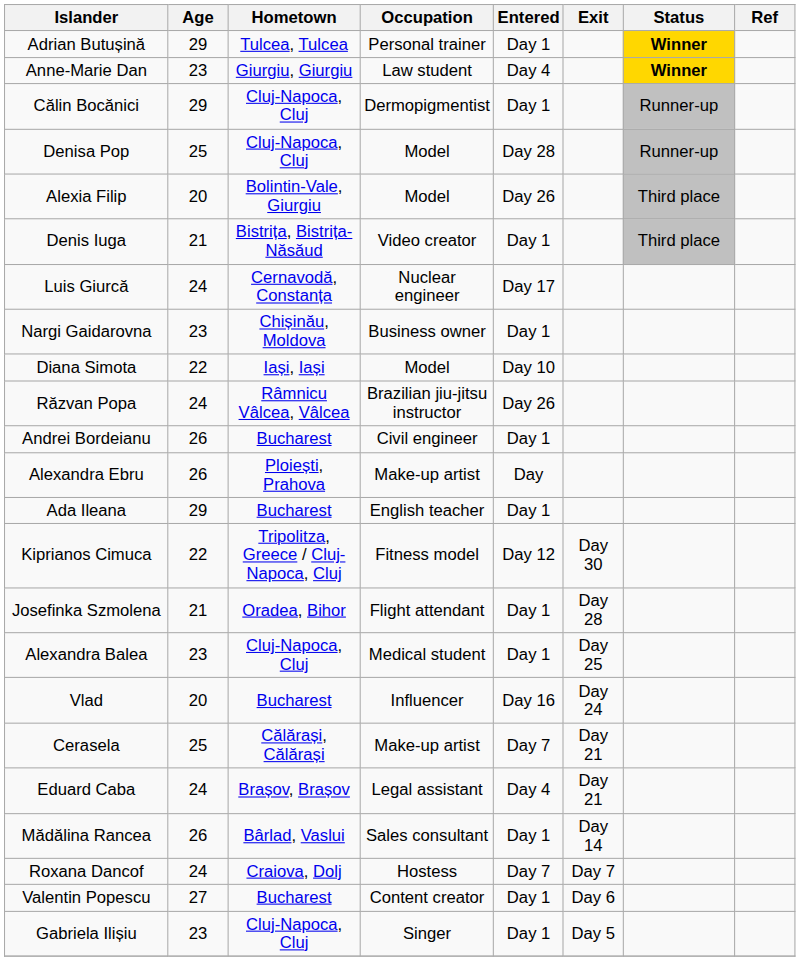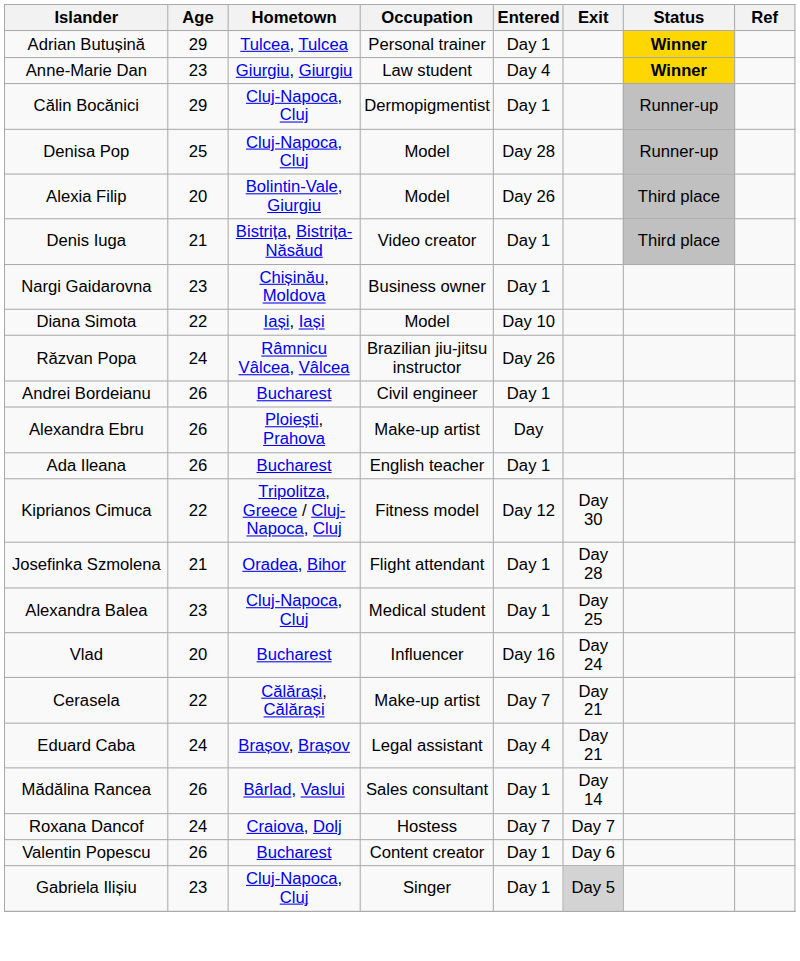 <table class="wikitable sortable" style="text-align:center;">
 <tr>
 <th style="width:150px;"><strong>Islander</strong></th>
 <th style="width:50px;"><strong>Age</strong></th>
 <th style="width:120px;"><strong>Hometown</strong></th>
 <th style="width:120px;"><strong>Occupation</strong></th>
 <th style="width:50px;"><strong>Entered</strong></th>
 <th style="width:50px;"><strong>Exit</strong></th>
 <th style="width:100px;"><strong>Status</strong></th>
 <th style="width:50px;"><strong>Ref</strong></th>
 </tr>
 <tr>
 <td>Adrian Butușină</td>
 <td>29</td>
 <td><a href='#'>Tulcea</a>, <a href='#'>Tulcea</a></td>
 <td>Personal trainer</td>
 <td>Day 1</td>
 <td></td>
 <td style="background:gold;"><strong>Winner</strong></td>
 <td></td>
 </tr>
 <tr>
 <td>Anne-Marie Dan</td>
 <td>23</td>
 <td><a href='#'>Giurgiu</a>, <a href='#'>Giurgiu</a></td>
 <td>Law student</td>
 <td>Day 4</td>
 <td></td>
 <td style="background:gold;"><strong>Winner</strong></td>
 <td></td>
 </tr>
 <tr>
 <td>Călin Bocănici</td>
 <td>29</td>
 <td><a href='#'>Cluj-Napoca</a>, <a href='#'>Cluj</a></td>
 <td>Dermopigmentist</td>
 <td>Day 1</td>
 <td></td>
 <td style="background:silver;">Runner-up</td>
 <td></td>
 </tr>
 <tr>
 <td>Denisa Pop</td>
 <td>25</td>
 <td><a href='#'>Cluj-Napoca</a>, <a href='#'>Cluj</a></td>
 <td>Model</td>
 <td>Day 28</td>
 <td></td>
 <td style="background:silver;">Runner-up</td>
 <td></td>
 </tr>
 <tr>
 <td>Alexia Filip</td>
 <td>20</td>
 <td><a href='#'>Bolintin-Vale</a>, <a href='#'>Giurgiu</a></td>
 <td>Model</td>
 <td>Day 26</td>
 <td></td>
 <td style="background:silver;">Third place</td>
 <td></td>
 </tr>
 <tr>
 <td>Denis Iuga</td>
 <td>21</td>
 <td><a href='#'>Bistrița</a>, <a href='#'>Bistrița-Năsăud</a></td>
 <td>Video creator</td>
 <td>Day 1</td>
 <td></td>
 <td style="background:silver;">Third place</td>
 <td></td>
 </tr>
 <tr>
-<td>Luis Giurcă</td>
-<td>24</td>
-<td><a href='#'>Cernavodă</a>, <a href='#'>Constanța</a></td>
-<td>Nuclear engineer</td>
-<td>Day 17</td>
-<td></td>
-<td></td>
-<td></td>
-</tr>
-<tr>
 <td>Nargi Gaidarovna</td>
 <td>23</td>
 <td><a href='#'>Chișinău</a>, <a href='#'>Moldova</a></td>
 <td>Business owner</td>
 <td>Day 1</td>
 <td></td>
 <td></td>
 <td></td>
 </tr>
 <tr>
 <td>Diana Simota</td>
 <td>22</td>
 <td><a href='#'>Iași</a>, <a href='#'>Iași</a></td>
 <td>Model</td>
 <td>Day 10</td>
 <td></td>
 <td></td>
 <td></td>
 </tr>
 <tr>
 <td>Răzvan Popa</td>
 <td>24</td>
 <td><a href='#'>Râmnicu Vâlcea</a>, <a href='#'>Vâlcea</a></td>
 <td>Brazilian jiu-jitsu instructor</td>
 <td>Day 26</td>
 <td></td>
 <td></td>
 <td></td>
 </tr>
 <tr>
 <td>Andrei Bordeianu</td>
 <td>26</td>
 <td><a href='#'>Bucharest</a></td>
 <td>Civil engineer</td>
 <td>Day 1</td>
 <td></td>
 <td></td>
 <td></td>
 </tr>
 <tr>
 <td>Alexandra Ebru</td>
 <td>26</td>
 <td><a href='#'>Ploiești</a>, <a href='#'>Prahova</a></td>
 <td>Make-up artist</td>
 <td>Day</td>
 <td></td>
 <td></td>
 <td></td>
 </tr>
 <tr>
 <td>Ada Ileana</td>
-<td>29</td>
+<td>26</td>
 <td><a href='#'>Bucharest</a></td>
 <td>English teacher</td>
 <td>Day 1</td>
 <td></td>
 <td></td>
 <td></td>
 </tr>
 <tr>
 <td>Kiprianos Cimuca</td>
 <td>22</td>
 <td><a href='#'>Tripolitza</a>, <a href='#'>Greece</a> / <a href='#'>Cluj-Napoca</a>, <a href='#'>Cluj</a></td>
 <td>Fitness model</td>
 <td>Day 12</td>
 <td>Day 30</td>
 <td></td>
 <td></td>
 </tr>
 <tr>
 <td>Josefinka Szmolena</td>
 <td>21</td>
 <td><a href='#'>Oradea</a>, <a href='#'>Bihor</a></td>
 <td>Flight attendant</td>
 <td>Day 1</td>
 <td>Day 28</td>
 <td></td>
 <td></td>
 </tr>
 <tr>
 <td>Alexandra Balea</td>
 <td>23</td>
 <td><a href='#'>Cluj-Napoca</a>, <a href='#'>Cluj</a></td>
 <td>Medical student</td>
 <td>Day 1</td>
 <td>Day 25</td>
 <td></td>
 <td></td>
 </tr>
 <tr>
 <td>Vlad</td>
 <td>20</td>
 <td><a href='#'>Bucharest</a></td>
 <td>Influencer</td>
 <td>Day 16</td>
 <td>Day 24</td>
 <td></td>
 <td></td>
 </tr>
 <tr>
 <td>Cerasela</td>
-<td>25</td>
+<td>22</td>
 <td><a href='#'>Călărași</a>, <a href='#'>Călărași</a></td>
 <td>Make-up artist</td>
 <td>Day 7</td>
 <td>Day 21</td>
 <td></td>
 <td></td>
 </tr>
 <tr>
 <td>Eduard Caba</td>
 <td>24</td>
 <td><a href='#'>Brașov</a>, <a href='#'>Brașov</a></td>
 <td>Legal assistant</td>
 <td>Day 4</td>
 <td>Day 21</td>
 <td></td>
 <td></td>
 </tr>
 <tr>
 <td>Mădălina Rancea</td>
 <td>26</td>
 <td><a href='#'>Bârlad</a>, <a href='#'>Vaslui</a></td>
 <td>Sales consultant</td>
 <td>Day 1</td>
 <td>Day 14</td>
 <td></td>
 <td></td>
 </tr>
 <tr>
 <td>Roxana Dancof</td>
 <td>24</td>
 <td><a href='#'>Craiova</a>, <a href='#'>Dolj</a></td>
 <td>Hostess</td>
 <td>Day 7</td>
 <td>Day 7</td>
 <td></td>
 <td></td>
 </tr>
 <tr>
 <td>Valentin Popescu</td>
-<td>27</td>
+<td>26</td>
 <td><a href='#'>Bucharest</a></td>
 <td>Content creator</td>
 <td>Day 1</td>
 <td>Day 6</td>
 <td></td>
 <td></td>
 </tr>
 <tr>
 <td>Gabriela Ilișiu</td>
 <td>23</td>
 <td><a href='#'>Cluj-Napoca</a>, <a href='#'>Cluj</a></td>
 <td>Singer</td>
 <td>Day 1</td>
-<td>Day 5</td>
+<td style="background: lightgrey;">Day 5</td>
 <td></td>
 <td></td>
 </tr>
 <tr>
 </tr>
 </table>
